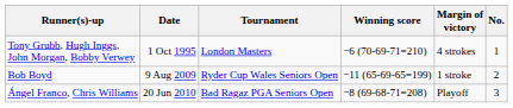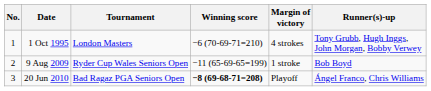 <table class="wikitable" style="font-size:95%;">
 <tr>
-<th>Runner(s)-up</th>
+<th>No.</th>
 <th>Date</th>
 <th>Tournament</th>
 <th>Winning score</th>
 <th>Margin of<br>victory</th>
-<th>No.</th>
+<th>Runner(s)-up</th>
 </tr>
 <tr>
-<td> <a href='#'>Tony Grubb</a>,  <a href='#'>Hugh Inggs</a>,<br> <a href='#'>John Morgan</a>,  <a href='#'>Bobby Verwey</a></td>
+<td align=center>1</td>
 <td align=right>1 Oct <a href='#'>1995</a></td>
 <td><a href='#'>London Masters</a></td>
 <td>−6 (70-69-71=210)</td>
 <td>4 strokes</td>
-<td align=center>1</td>
+<td> <a href='#'>Tony Grubb</a>,  <a href='#'>Hugh Inggs</a>,<br> <a href='#'>John Morgan</a>,  <a href='#'>Bobby Verwey</a></td>
 </tr>
 <tr>
-<td> <a href='#'>Bob Boyd</a></td>
+<td align=center>2</td>
 <td align=right>9 Aug <a href='#'>2009</a></td>
 <td><a href='#'>Ryder Cup Wales Seniors Open</a></td>
 <td>−11 (65-69-65=199)</td>
 <td>1 stroke</td>
-<td align=center>2</td>
+<td> <a href='#'>Bob Boyd</a></td>
 </tr>
 <tr>
-<td> <a href='#'>Ángel Franco</a>,  <a href='#'>Chris Williams</a></td>
+<td align=center>3</td>
 <td align=right>20 Jun <a href='#'>2010</a></td>
 <td><a href='#'>Bad Ragaz PGA Seniors Open</a></td>
-<td>−8 (69-68-71=208)</td>
+<td><strong>−8 (69-68-71=208)</strong></td>
 <td>Playoff</td>
-<td align=center>3</td>
+<td> <a href='#'>Ángel Franco</a>,  <a href='#'>Chris Williams</a></td>
 </tr>
 </table>
